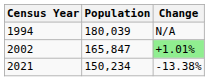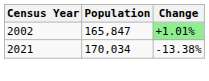 <table class="wikitable sortable">
 <tr>
 <th>Census Year</th>
 <th>Population</th>
 <th>Change</th>
-</tr>
-<tr>
-<td>1994</td>
-<td>180,039</td>
-<td>N/A</td>
 </tr>
 <tr>
 <td>2002</td>
 <td>165,847</td>
 <td style="background: lightgreen;">+1.01%</td>
 </tr>
 <tr>
 <td>2021</td>
-<td>150,234</td>
+<td>170,034</td>
 <td>-13.38%</td>
 </tr>
 </table>
